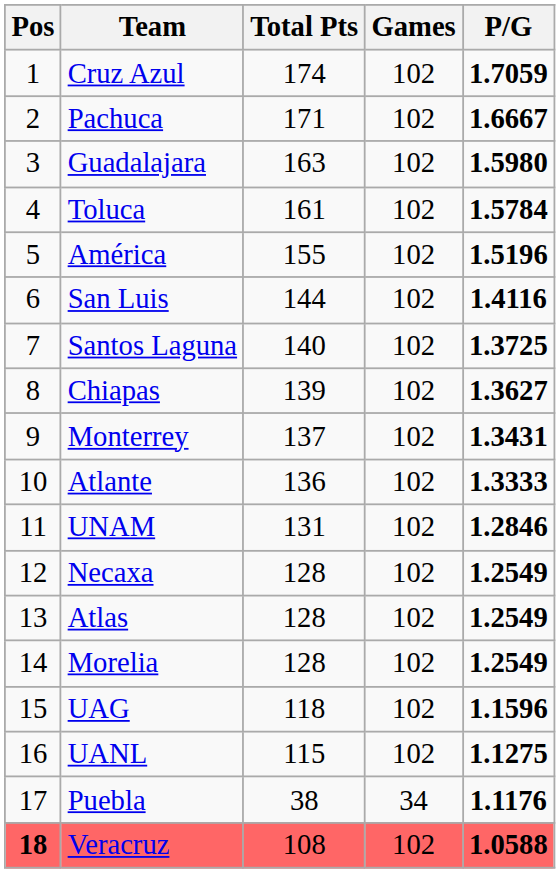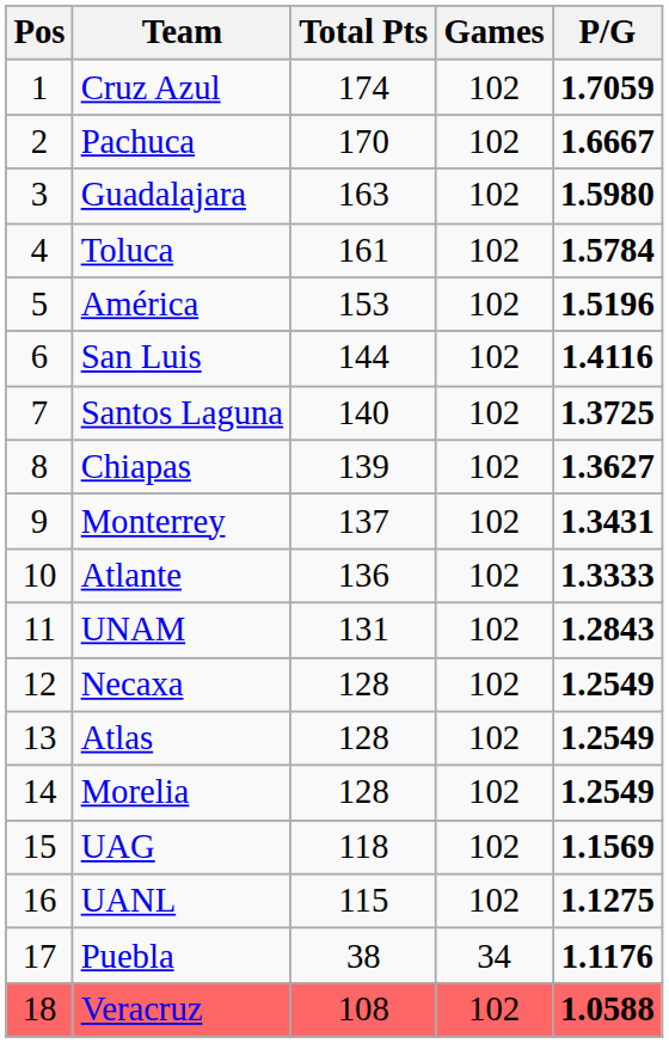 <table class="wikitable sortable" style="text-align: center;">
 <tr>
 <th>Pos</th>
 <th>Team</th>
 <th>Total Pts</th>
 <th>Games</th>
 <th>P/G</th>
 </tr>
 <tr>
 <td>1</td>
 <td style="text-align:left"><a href='#'>Cruz Azul</a></td>
 <td>174</td>
 <td>102</td>
 <td><strong>1.7059</strong></td>
 </tr>
 <tr>
 <td>2</td>
 <td style="text-align:left"><a href='#'>Pachuca</a></td>
-<td>171</td>
+<td>170</td>
 <td>102</td>
 <td><strong>1.6667</strong></td>
 </tr>
 <tr>
 <td>3</td>
 <td style="text-align:left"><a href='#'>Guadalajara</a></td>
 <td>163</td>
 <td>102</td>
 <td><strong>1.5980</strong></td>
 </tr>
 <tr>
 <td>4</td>
 <td style="text-align:left"><a href='#'>Toluca</a></td>
 <td>161</td>
 <td>102</td>
 <td><strong>1.5784</strong></td>
 </tr>
 <tr>
 <td>5</td>
 <td style="text-align:left"><a href='#'>América</a></td>
-<td>155</td>
+<td>153</td>
 <td>102</td>
 <td><strong>1.5196</strong></td>
 </tr>
 <tr>
 <td>6</td>
 <td style="text-align:left"><a href='#'>San Luis</a></td>
 <td>144</td>
 <td>102</td>
 <td><strong>1.4116</strong></td>
 </tr>
 <tr>
 <td>7</td>
 <td style="text-align:left"><a href='#'>Santos Laguna</a></td>
 <td>140</td>
 <td>102</td>
 <td><strong>1.3725</strong></td>
 </tr>
 <tr>
 <td>8</td>
 <td style="text-align:left"><a href='#'>Chiapas</a></td>
 <td>139</td>
 <td>102</td>
 <td><strong>1.3627</strong></td>
 </tr>
 <tr>
 <td>9</td>
 <td style="text-align:left"><a href='#'>Monterrey</a></td>
 <td>137</td>
 <td>102</td>
 <td><strong>1.3431</strong></td>
 </tr>
 <tr>
 <td>10</td>
 <td style="text-align:left"><a href='#'>Atlante</a></td>
 <td>136</td>
 <td>102</td>
 <td><strong>1.3333</strong></td>
 </tr>
 <tr>
 <td>11</td>
 <td style="text-align:left"><a href='#'>UNAM</a></td>
 <td>131</td>
 <td>102</td>
-<td><strong>1.2846</strong></td>
+<td><strong>1.2843</strong></td>
 </tr>
 <tr>
 <td>12</td>
 <td style="text-align:left"><a href='#'>Necaxa</a></td>
 <td>128</td>
 <td>102</td>
 <td><strong>1.2549</strong></td>
 </tr>
 <tr>
 <td>13</td>
 <td style="text-align:left"><a href='#'>Atlas</a></td>
 <td>128</td>
 <td>102</td>
 <td><strong>1.2549</strong></td>
 </tr>
 <tr>
 <td>14</td>
 <td style="text-align:left"><a href='#'>Morelia</a></td>
 <td>128</td>
 <td>102</td>
 <td><strong>1.2549</strong></td>
 </tr>
 <tr>
 <td>15</td>
 <td style="text-align:left"><a href='#'>UAG</a></td>
 <td>118</td>
 <td>102</td>
-<td><strong>1.1596</strong></td>
+<td><strong>1.1569</strong></td>
 </tr>
 <tr>
 <td>16</td>
 <td style="text-align:left"><a href='#'>UANL</a></td>
 <td>115</td>
 <td>102</td>
 <td><strong>1.1275</strong></td>
 </tr>
 <tr>
 <td>17</td>
 <td style="text-align:left"><a href='#'>Puebla</a></td>
 <td>38</td>
 <td>34</td>
 <td><strong>1.1176</strong></td>
 </tr>
 <tr style="background:#FF6666">
-<td><strong>18</strong></td>
+<td>18</td>
 <td style="text-align:left"><a href='#'>Veracruz</a></td>
 <td>108</td>
 <td>102</td>
 <td><strong>1.0588</strong></td>
 </tr>
 </table>
